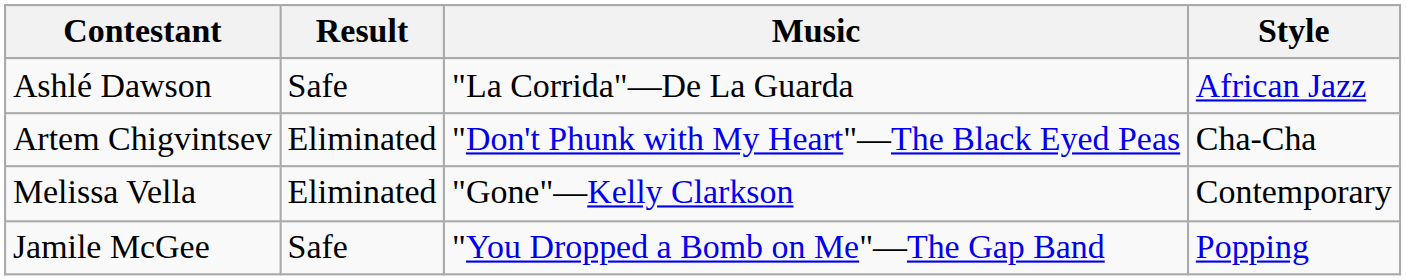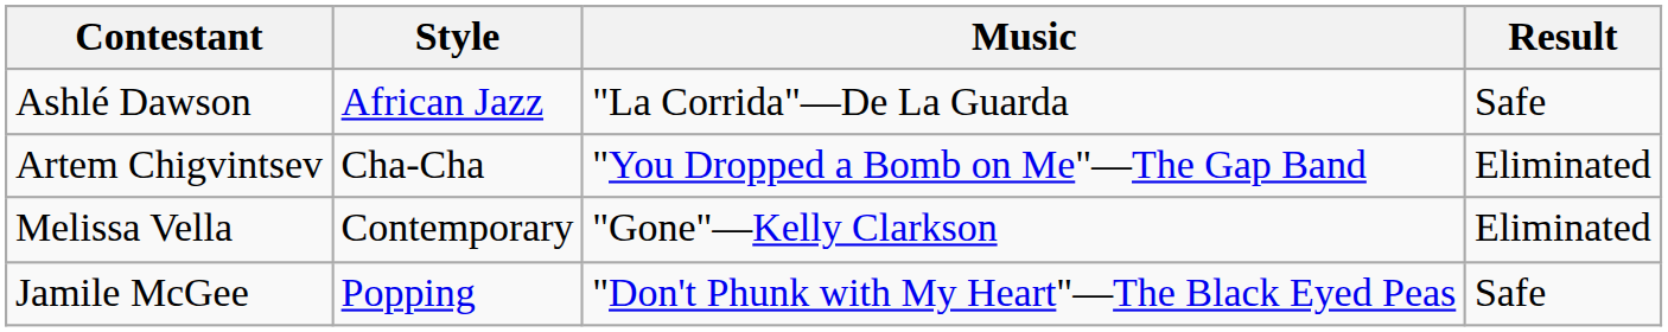 <table class="wikitable">
 <tr>
 <th>Contestant</th>
+<th>Style</th>
+<th>Music</th>
 <th>Result</th>
-<th>Music</th>
-<th>Style</th>
 </tr>
 <tr>
 <td>Ashlé Dawson</td>
+<td><a href='#'>African Jazz</a></td>
+<td>"La Corrida"—De La Guarda</td>
 <td>Safe</td>
-<td>"La Corrida"—De La Guarda</td>
-<td><a href='#'>African Jazz</a></td>
 </tr>
 <tr>
 <td>Artem Chigvintsev</td>
+<td>Cha-Cha</td>
+<td>"<a href='#'>You Dropped a Bomb on Me</a>"—<a href='#'>The Gap Band</a></td>
 <td>Eliminated</td>
-<td>"<a href='#'>Don't Phunk with My Heart</a>"—<a href='#'>The Black Eyed Peas</a></td>
-<td>Cha-Cha</td>
 </tr>
 <tr>
 <td>Melissa Vella</td>
+<td>Contemporary</td>
+<td>"Gone"—<a href='#'>Kelly Clarkson</a></td>
 <td>Eliminated</td>
-<td>"Gone"—<a href='#'>Kelly Clarkson</a></td>
-<td>Contemporary</td>
 </tr>
 <tr>
 <td>Jamile McGee</td>
+<td><a href='#'>Popping</a></td>
+<td>"<a href='#'>Don't Phunk with My Heart</a>"—<a href='#'>The Black Eyed Peas</a></td>
 <td>Safe</td>
-<td>"<a href='#'>You Dropped a Bomb on Me</a>"—<a href='#'>The Gap Band</a></td>
-<td><a href='#'>Popping</a></td>
 </tr>
 </table>
